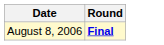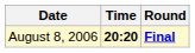 <table class="wikitable">
 <tr>
 <th>Date</th>
+<th>Time</th>
 <th>Round</th>
 </tr>
 <tr style=background:lemonchiffon>
 <td>August 8, 2006</td>
+<td><strong>20:20</strong></td>
 <td><strong><a href='#'>Final</a></strong></td>
 </tr>
 </table>
